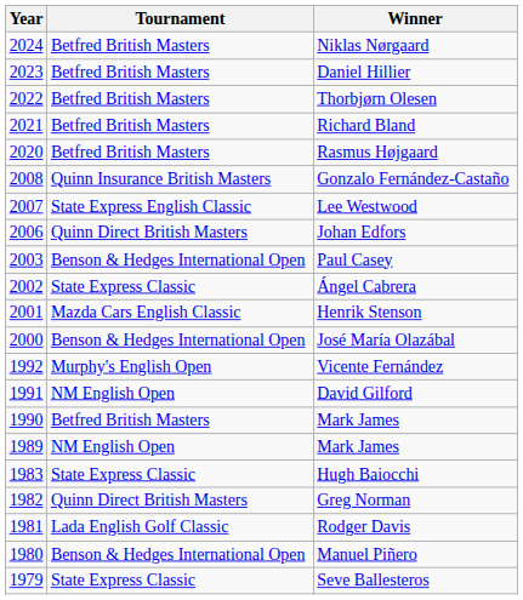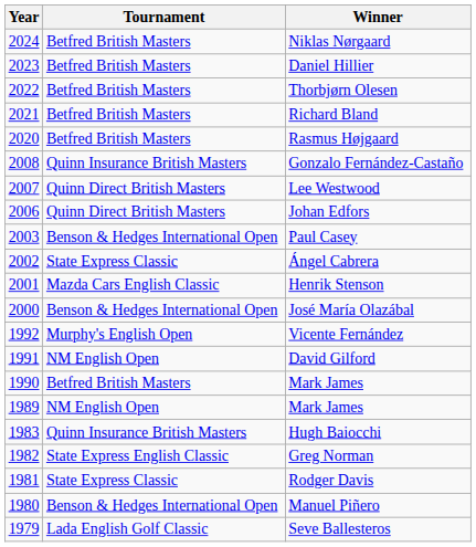 <table class="wikitable">
 <tr>
 <th>Year</th>
 <th>Tournament</th>
 <th>Winner</th>
 </tr>
 <tr>
 <td><a href='#'>2024</a></td>
 <td><a href='#'>Betfred British Masters</a></td>
 <td> <a href='#'>Niklas Nørgaard</a></td>
 </tr>
 <tr>
 <td><a href='#'>2023</a></td>
 <td><a href='#'>Betfred British Masters</a></td>
 <td> <a href='#'>Daniel Hillier</a></td>
 </tr>
 <tr>
 <td><a href='#'>2022</a></td>
 <td><a href='#'>Betfred British Masters</a></td>
 <td> <a href='#'>Thorbjørn Olesen</a></td>
 </tr>
 <tr>
 <td><a href='#'>2021</a></td>
 <td><a href='#'>Betfred British Masters</a></td>
 <td> <a href='#'>Richard Bland</a></td>
 </tr>
 <tr>
 <td><a href='#'>2020</a></td>
 <td><a href='#'>Betfred British Masters</a></td>
 <td> <a href='#'>Rasmus Højgaard</a> </td>
 </tr>
 <tr>
 <td><a href='#'>2008</a></td>
 <td><a href='#'>Quinn Insurance British Masters</a> </td>
 <td> <a href='#'>Gonzalo Fernández-Castaño</a> </td>
 </tr>
 <tr>
 <td><a href='#'>2007</a></td>
-<td><a href='#'>State Express English Classic</a> </td>
+<td><a href='#'>Quinn Direct British Masters</a> </td>
 <td> <a href='#'>Lee Westwood</a> </td>
 </tr>
 <tr>
 <td><a href='#'>2006</a></td>
 <td><a href='#'>Quinn Direct British Masters</a> </td>
 <td> <a href='#'>Johan Edfors</a> </td>
 </tr>
 <tr>
 <td><a href='#'>2003</a></td>
 <td><a href='#'>Benson & Hedges International Open</a> </td>
 <td> <a href='#'>Paul Casey</a> </td>
 </tr>
 <tr>
 <td><a href='#'>2002</a></td>
 <td><a href='#'>State Express Classic</a> </td>
 <td> <a href='#'>Ángel Cabrera</a> </td>
 </tr>
 <tr>
 <td><a href='#'>2001</a></td>
 <td><a href='#'>Mazda Cars English Classic</a> </td>
 <td> <a href='#'>Henrik Stenson</a> </td>
 </tr>
 <tr>
 <td><a href='#'>2000</a></td>
 <td><a href='#'>Benson & Hedges International Open</a> </td>
 <td> <a href='#'>José María Olazábal</a> </td>
 </tr>
 <tr>
 <td><a href='#'>1992</a></td>
 <td><a href='#'>Murphy's English Open</a> </td>
 <td> <a href='#'>Vicente Fernández</a> </td>
 </tr>
 <tr>
 <td><a href='#'>1991</a></td>
 <td><a href='#'>NM English Open</a> </td>
 <td> <a href='#'>David Gilford</a> </td>
 </tr>
 <tr>
 <td><a href='#'>1990</a></td>
 <td><a href='#'>Betfred British Masters</a></td>
 <td> <a href='#'>Mark James</a> </td>
 </tr>
 <tr>
 <td><a href='#'>1989</a></td>
 <td><a href='#'>NM English Open</a> </td>
 <td> <a href='#'>Mark James</a> </td>
 </tr>
 <tr>
 <td><a href='#'>1983</a></td>
-<td><a href='#'>State Express Classic</a> </td>
+<td><a href='#'>Quinn Insurance British Masters</a> </td>
 <td> <a href='#'>Hugh Baiocchi</a> </td>
 </tr>
 <tr>
 <td><a href='#'>1982</a></td>
-<td><a href='#'>Quinn Direct British Masters</a> </td>
+<td><a href='#'>State Express English Classic</a> </td>
 <td> <a href='#'>Greg Norman</a> </td>
 </tr>
 <tr>
 <td><a href='#'>1981</a></td>
-<td><a href='#'>Lada English Golf Classic</a> </td>
+<td><a href='#'>State Express Classic</a> </td>
 <td> <a href='#'>Rodger Davis</a> </td>
 </tr>
 <tr>
 <td><a href='#'>1980</a></td>
 <td><a href='#'>Benson & Hedges International Open</a> </td>
 <td> <a href='#'>Manuel Piñero</a> </td>
 </tr>
 <tr>
 <td><a href='#'>1979</a></td>
-<td><a href='#'>State Express Classic</a> </td>
+<td><a href='#'>Lada English Golf Classic</a> </td>
 <td> <a href='#'>Seve Ballesteros</a> </td>
 </tr>
 </table>
